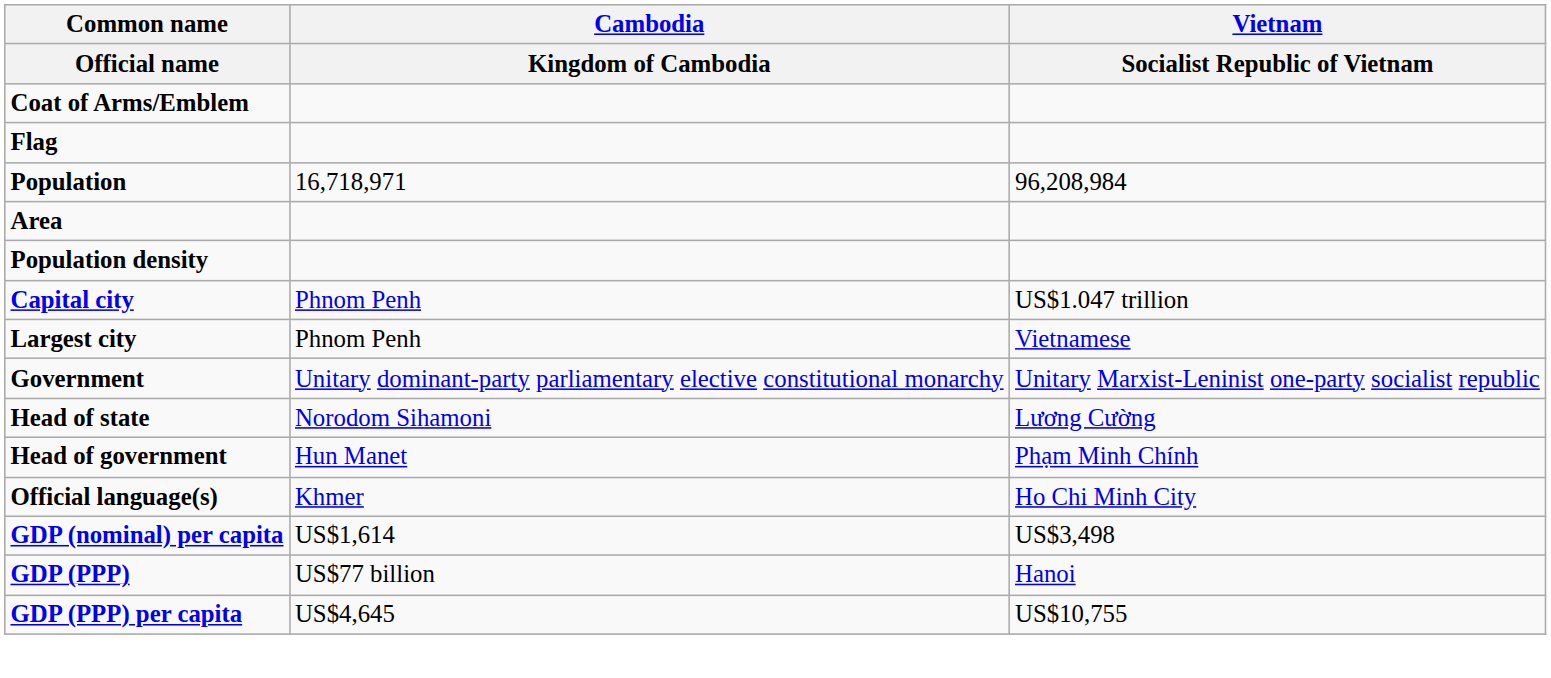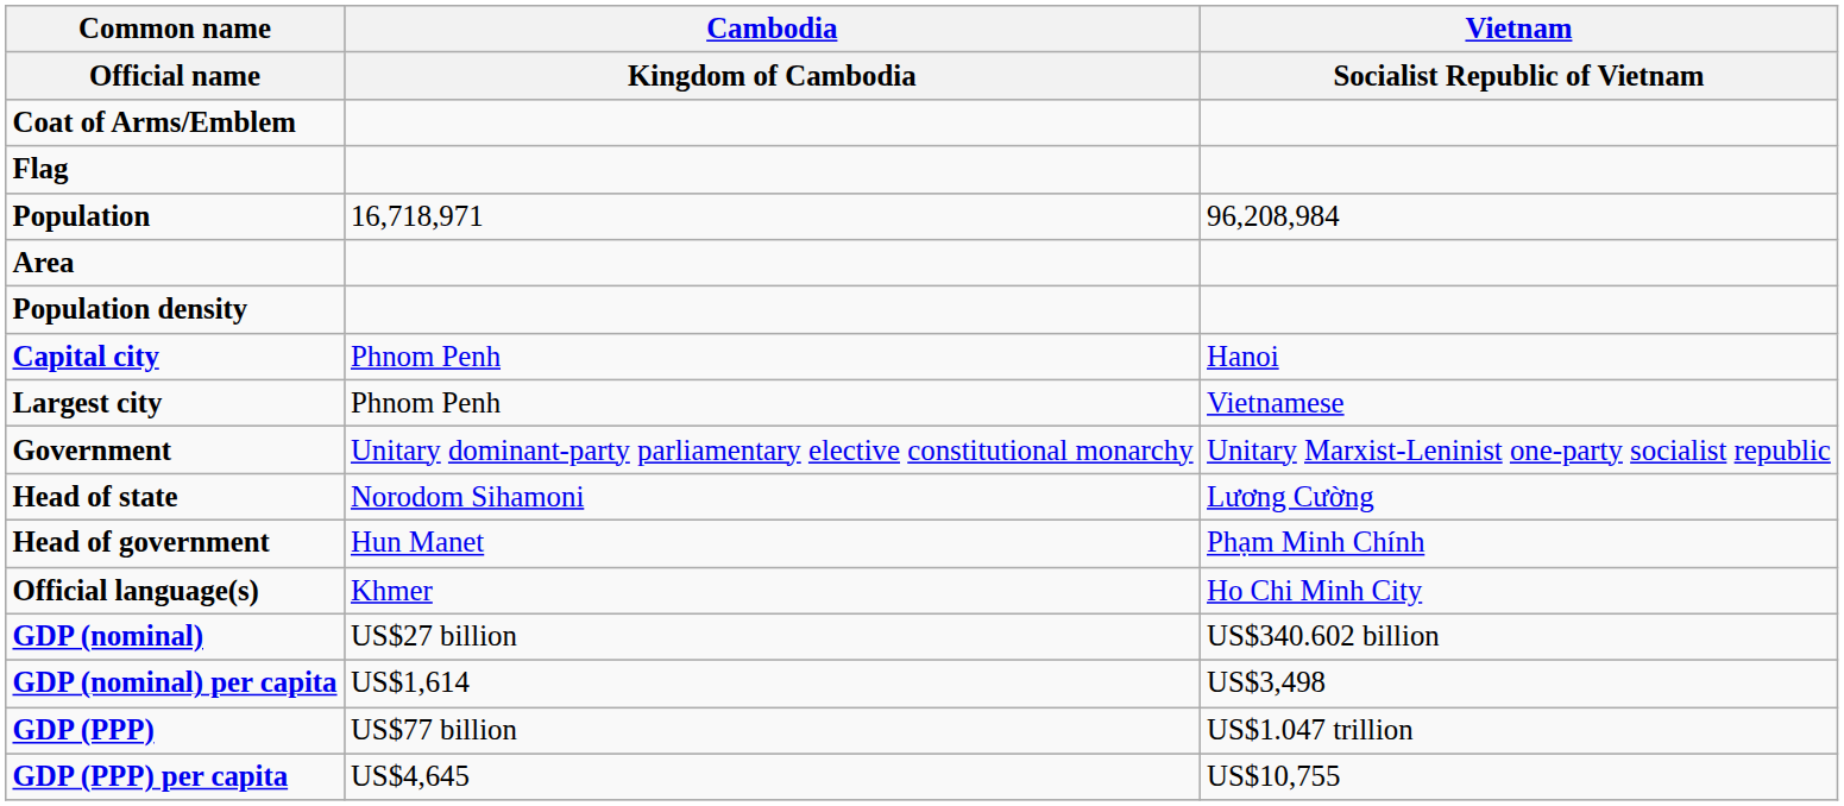 <table class="wikitable">
 <tr>
 <th>Common name</th>
 <th><a href='#'>Cambodia</a></th>
 <th><a href='#'>Vietnam</a></th>
 </tr>
 <tr>
 <th>Official name</th>
 <th>Kingdom of Cambodia</th>
 <th>Socialist Republic of Vietnam</th>
 </tr>
 <tr>
 <td><strong>Coat of Arms/Emblem</strong></td>
 <td style="text-align:center"></td>
 <td style="text-align:center"></td>
 </tr>
 <tr>
 <td><strong>Flag</strong></td>
 <td style="text-align:center"></td>
 <td style="text-align:center"></td>
 </tr>
 <tr>
 <td><strong>Population</strong></td>
 <td>16,718,971</td>
 <td>96,208,984</td>
 </tr>
 <tr>
 <td><strong>Area</strong></td>
 <td></td>
 <td></td>
 </tr>
 <tr>
 <td><strong>Population density</strong></td>
 <td></td>
 <td></td>
 </tr>
 <tr>
 <td><strong><a href='#'>Capital city</a></strong></td>
 <td><a href='#'>Phnom Penh</a></td>
-<td>US$1.047 trillion</td>
+<td><a href='#'>Hanoi</a></td>
 </tr>
 <tr>
 <td><strong>Largest city</strong></td>
 <td>Phnom Penh</td>
 <td><a href='#'>Vietnamese</a> </td>
 </tr>
 <tr>
 <td><strong>Government</strong></td>
 <td><a href='#'>Unitary</a> <a href='#'>dominant-party</a> <a href='#'>parliamentary</a> <a href='#'>elective</a> <a href='#'>constitutional monarchy</a></td>
 <td><a href='#'>Unitary</a> <a href='#'>Marxist-Leninist</a> <a href='#'>one-party</a> <a href='#'>socialist</a> <a href='#'>republic</a></td>
 </tr>
 <tr>
 <td><strong>Head of state</strong></td>
 <td><a href='#'>Norodom Sihamoni</a></td>
 <td><a href='#'>Lương Cường</a></td>
 </tr>
 <tr>
 <td><strong>Head of government</strong></td>
 <td><a href='#'>Hun Manet</a></td>
 <td><a href='#'>Phạm Minh Chính</a></td>
 </tr>
 <tr>
 <td><strong>Official language(s)</strong></td>
 <td><a href='#'>Khmer</a></td>
 <td><a href='#'>Ho Chi Minh City</a></td>
 </tr>
 <tr>
+<td><strong><a href='#'>GDP (nominal)</a></strong></td>
+<td>US$27 billion</td>
+<td>US$340.602 billion</td>
+</tr>
+<tr>
 <td><strong><a href='#'>GDP (nominal) per capita</a></strong></td>
 <td>US$1,614</td>
 <td>US$3,498</td>
 </tr>
 <tr>
 <td><strong><a href='#'>GDP (PPP)</a></strong></td>
 <td>US$77 billion</td>
-<td><a href='#'>Hanoi</a></td>
+<td>US$1.047 trillion</td>
 </tr>
 <tr>
 <td><strong><a href='#'>GDP (PPP) per capita</a></strong></td>
 <td>US$4,645</td>
 <td>US$10,755</td>
 </tr>
 </table>
